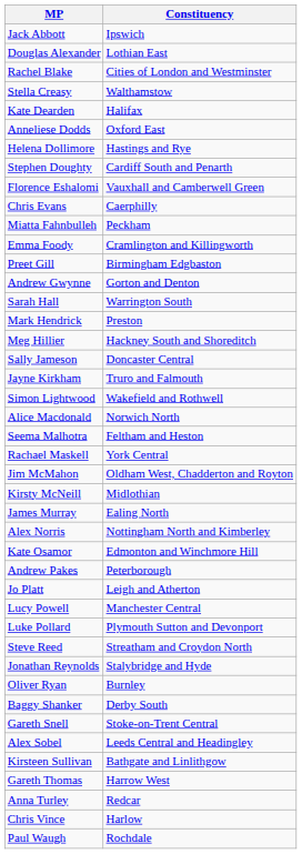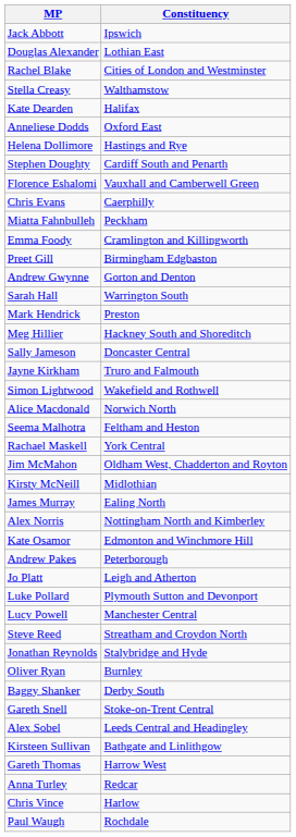 <table class="sortable wikitable" style="font-size:100%">
 <tr>
 <th><a href='#'>MP</a></th>
 <th><a href='#'>Constituency</a></th>
 </tr>
 <tr>
 <td><a href='#'>Jack Abbott</a></td>
 <td><a href='#'>Ipswich</a></td>
 </tr>
 <tr>
 <td><a href='#'>Douglas Alexander</a></td>
 <td><a href='#'>Lothian East</a></td>
 </tr>
 <tr>
 <td><a href='#'>Rachel Blake</a></td>
 <td><a href='#'>Cities of London and Westminster</a></td>
 </tr>
 <tr>
 <td><a href='#'>Stella Creasy</a></td>
 <td><a href='#'>Walthamstow</a></td>
 </tr>
 <tr>
 <td><a href='#'>Kate Dearden</a></td>
 <td><a href='#'>Halifax</a></td>
 </tr>
 <tr>
 <td><a href='#'>Anneliese Dodds</a></td>
 <td><a href='#'>Oxford East</a></td>
 </tr>
 <tr>
 <td><a href='#'>Helena Dollimore</a></td>
 <td><a href='#'>Hastings and Rye</a></td>
 </tr>
 <tr>
 <td><a href='#'>Stephen Doughty</a></td>
 <td><a href='#'>Cardiff South and Penarth</a></td>
 </tr>
 <tr>
 <td><a href='#'>Florence Eshalomi</a></td>
 <td><a href='#'>Vauxhall and Camberwell Green</a></td>
 </tr>
 <tr>
 <td><a href='#'>Chris Evans</a></td>
 <td><a href='#'>Caerphilly</a></td>
 </tr>
 <tr>
 <td><a href='#'>Miatta Fahnbulleh</a></td>
 <td><a href='#'>Peckham</a></td>
 </tr>
 <tr>
 <td><a href='#'>Emma Foody</a></td>
 <td><a href='#'>Cramlington and Killingworth</a></td>
 </tr>
 <tr>
 <td><a href='#'>Preet Gill</a></td>
 <td><a href='#'>Birmingham Edgbaston</a></td>
 </tr>
 <tr>
 <td><a href='#'>Andrew Gwynne</a></td>
 <td><a href='#'>Gorton and Denton</a></td>
 </tr>
 <tr>
 <td><a href='#'>Sarah Hall</a></td>
 <td><a href='#'>Warrington South</a></td>
 </tr>
 <tr>
 <td><a href='#'>Mark Hendrick</a></td>
 <td><a href='#'>Preston</a></td>
 </tr>
 <tr>
 <td><a href='#'>Meg Hillier</a></td>
 <td><a href='#'>Hackney South and Shoreditch</a></td>
 </tr>
 <tr>
 <td><a href='#'>Sally Jameson</a></td>
 <td><a href='#'>Doncaster Central</a></td>
 </tr>
 <tr>
 <td><a href='#'>Jayne Kirkham</a></td>
 <td><a href='#'>Truro and Falmouth</a></td>
 </tr>
 <tr>
 <td><a href='#'>Simon Lightwood</a></td>
 <td><a href='#'>Wakefield and Rothwell</a></td>
 </tr>
 <tr>
 <td><a href='#'>Alice Macdonald</a></td>
 <td><a href='#'>Norwich North</a></td>
 </tr>
 <tr>
 <td><a href='#'>Seema Malhotra</a></td>
 <td><a href='#'>Feltham and Heston</a></td>
 </tr>
 <tr>
 <td><a href='#'>Rachael Maskell</a></td>
 <td><a href='#'>York Central</a></td>
 </tr>
 <tr>
 <td><a href='#'>Jim McMahon</a></td>
 <td><a href='#'>Oldham West, Chadderton and Royton</a></td>
 </tr>
 <tr>
 <td><a href='#'>Kirsty McNeill</a></td>
 <td><a href='#'>Midlothian</a></td>
 </tr>
 <tr>
 <td><a href='#'>James Murray</a></td>
 <td><a href='#'>Ealing North</a></td>
 </tr>
 <tr>
 <td><a href='#'>Alex Norris</a></td>
 <td><a href='#'>Nottingham North and Kimberley</a></td>
 </tr>
 <tr>
 <td><a href='#'>Kate Osamor</a></td>
 <td><a href='#'>Edmonton and Winchmore Hill</a></td>
 </tr>
 <tr>
 <td><a href='#'>Andrew Pakes</a></td>
 <td><a href='#'>Peterborough</a></td>
 </tr>
 <tr>
 <td><a href='#'>Jo Platt</a></td>
 <td><a href='#'>Leigh and Atherton</a></td>
 </tr>
 <tr>
+<td><a href='#'>Luke Pollard</a></td>
+<td><a href='#'>Plymouth Sutton and Devonport</a></td>
+</tr>
+<tr>
 <td><a href='#'>Lucy Powell</a></td>
 <td><a href='#'>Manchester Central</a></td>
-</tr>
-<tr>
-<td><a href='#'>Luke Pollard</a></td>
-<td><a href='#'>Plymouth Sutton and Devonport</a></td>
 </tr>
 <tr>
 <td><a href='#'>Steve Reed</a></td>
 <td><a href='#'>Streatham and Croydon North</a></td>
 </tr>
 <tr>
 <td><a href='#'>Jonathan Reynolds</a></td>
 <td><a href='#'>Stalybridge and Hyde</a></td>
 </tr>
 <tr>
 <td><a href='#'>Oliver Ryan</a></td>
 <td><a href='#'>Burnley</a></td>
 </tr>
 <tr>
 <td><a href='#'>Baggy Shanker</a></td>
 <td><a href='#'>Derby South</a></td>
 </tr>
 <tr>
 <td><a href='#'>Gareth Snell</a></td>
 <td><a href='#'>Stoke-on-Trent Central</a></td>
 </tr>
 <tr>
 <td><a href='#'>Alex Sobel</a></td>
 <td><a href='#'>Leeds Central and Headingley</a></td>
 </tr>
 <tr>
 <td><a href='#'>Kirsteen Sullivan</a></td>
 <td><a href='#'>Bathgate and Linlithgow</a></td>
 </tr>
 <tr>
 <td><a href='#'>Gareth Thomas</a></td>
 <td><a href='#'>Harrow West</a></td>
 </tr>
 <tr>
 <td><a href='#'>Anna Turley</a></td>
 <td><a href='#'>Redcar</a></td>
 </tr>
 <tr>
 <td><a href='#'>Chris Vince</a></td>
 <td><a href='#'>Harlow</a></td>
 </tr>
 <tr>
 <td><a href='#'>Paul Waugh</a></td>
 <td><a href='#'>Rochdale</a></td>
 </tr>
 </table>
